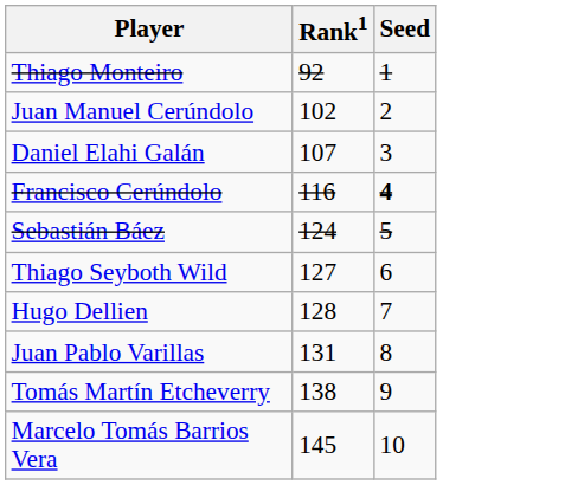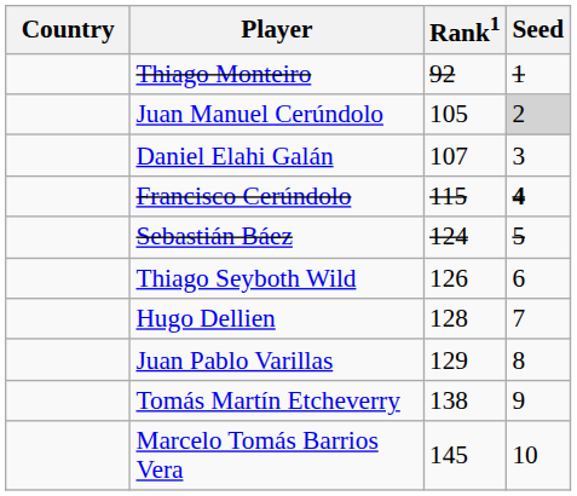 <table class="sortable wikitable">
 <tr>
+<th width="70">Country</th>
 <th width="175">Player</th>
 <th>Rank<sup>1</sup></th>
 <th>Seed</th>
 </tr>
 <tr>
+<td><s></s></td>
 <td><s><a href='#'>Thiago Monteiro</a></s></td>
 <td><s>92</s></td>
 <td><s>1</s></td>
 </tr>
 <tr>
+<td></td>
 <td><a href='#'>Juan Manuel Cerúndolo</a></td>
-<td>102</td>
-<td>2</td>
+<td>105</td>
+<td style="background: lightgrey;">2</td>
 </tr>
 <tr>
+<td></td>
 <td><a href='#'>Daniel Elahi Galán</a></td>
 <td>107</td>
 <td>3</td>
 </tr>
 <tr>
+<td><s></s></td>
 <td><s><a href='#'>Francisco Cerúndolo</a></s></td>
-<td><s>116</s></td>
+<td><s>115</s></td>
 <td><strong><s>4</s></strong></td>
 </tr>
 <tr>
+<td><s></s></td>
 <td><s><a href='#'>Sebastián Báez</a></s></td>
 <td><s>124</s></td>
 <td><s>5</s></td>
 </tr>
 <tr>
+<td></td>
 <td><a href='#'>Thiago Seyboth Wild</a></td>
-<td>127</td>
+<td>126</td>
 <td>6</td>
 </tr>
 <tr>
+<td></td>
 <td><a href='#'>Hugo Dellien</a></td>
 <td>128</td>
 <td>7</td>
 </tr>
 <tr>
+<td></td>
 <td><a href='#'>Juan Pablo Varillas</a></td>
-<td>131</td>
+<td>129</td>
 <td>8</td>
 </tr>
 <tr>
+<td></td>
 <td><a href='#'>Tomás Martín Etcheverry</a></td>
 <td>138</td>
 <td>9</td>
 </tr>
 <tr>
+<td></td>
 <td><a href='#'>Marcelo Tomás Barrios Vera</a></td>
 <td>145</td>
 <td>10</td>
 </tr>
 </table>
